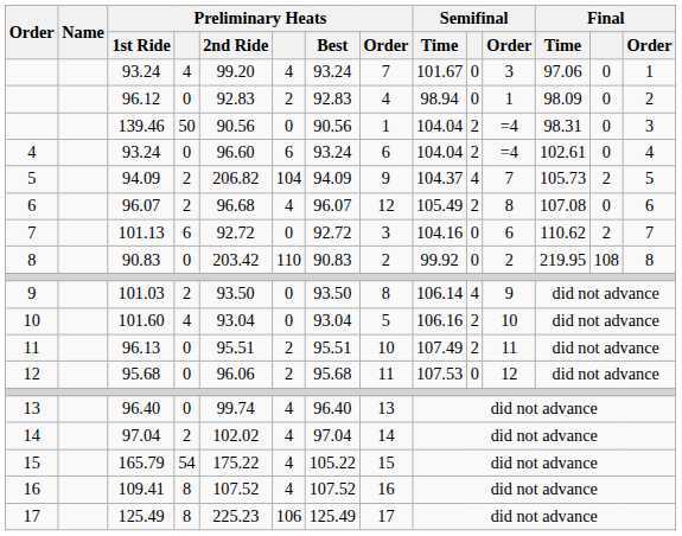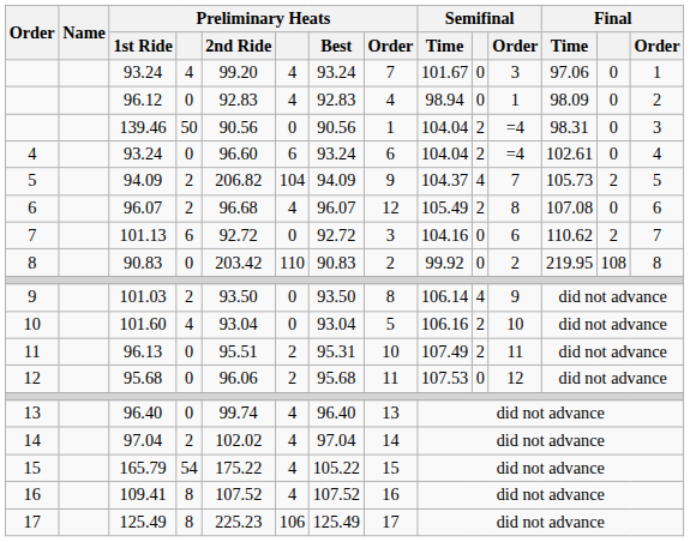 <table class="wikitable sortable" style="text-align:center">
 <tr>
 <th rowspan=2>Order</th>
 <th rowspan=2>Name</th>
 <th colspan=6>Preliminary Heats</th>
 <th colspan=3>Semifinal</th>
 <th colspan=3>Final</th>
 </tr>
 <tr>
 <th>1st Ride</th>
 <th></th>
 <th>2nd Ride</th>
 <th></th>
 <th>Best</th>
 <th>Order</th>
 <th>Time</th>
 <th></th>
 <th>Order</th>
 <th>Time</th>
 <th></th>
 <th>Order</th>
 </tr>
 <tr>
 <td></td>
 <td align=left></td>
 <td>93.24</td>
 <td>4</td>
 <td>99.20</td>
 <td>4</td>
 <td>93.24</td>
 <td>7</td>
 <td>101.67</td>
 <td>0</td>
 <td>3</td>
 <td>97.06</td>
 <td>0</td>
 <td>1</td>
 </tr>
 <tr>
 <td></td>
 <td align=left></td>
 <td>96.12</td>
 <td>0</td>
 <td>92.83</td>
-<td>2</td>
+<td>4</td>
 <td>92.83</td>
 <td>4</td>
 <td>98.94</td>
 <td>0</td>
 <td>1</td>
 <td>98.09</td>
 <td>0</td>
 <td>2</td>
 </tr>
 <tr>
 <td></td>
 <td align=left></td>
 <td>139.46</td>
 <td>50</td>
 <td>90.56</td>
 <td>0</td>
 <td>90.56</td>
 <td>1</td>
 <td>104.04</td>
 <td>2</td>
 <td>=4</td>
 <td>98.31</td>
 <td>0</td>
 <td>3</td>
 </tr>
 <tr>
 <td>4</td>
 <td align=left></td>
 <td>93.24</td>
 <td>0</td>
 <td>96.60</td>
 <td>6</td>
 <td>93.24</td>
 <td>6</td>
 <td>104.04</td>
 <td>2</td>
 <td>=4</td>
 <td>102.61</td>
 <td>0</td>
 <td>4</td>
 </tr>
 <tr>
 <td>5</td>
 <td align=left></td>
 <td>94.09</td>
 <td>2</td>
 <td>206.82</td>
 <td>104</td>
 <td>94.09</td>
 <td>9</td>
 <td>104.37</td>
 <td>4</td>
 <td>7</td>
 <td>105.73</td>
 <td>2</td>
 <td>5</td>
 </tr>
 <tr>
 <td>6</td>
 <td align=left></td>
 <td>96.07</td>
 <td>2</td>
 <td>96.68</td>
 <td>4</td>
 <td>96.07</td>
 <td>12</td>
 <td>105.49</td>
 <td>2</td>
 <td>8</td>
 <td>107.08</td>
 <td>0</td>
 <td>6</td>
 </tr>
 <tr>
 <td>7</td>
 <td align=left></td>
 <td>101.13</td>
 <td>6</td>
 <td>92.72</td>
 <td>0</td>
 <td>92.72</td>
 <td>3</td>
 <td>104.16</td>
 <td>0</td>
 <td>6</td>
 <td>110.62</td>
 <td>2</td>
 <td>7</td>
 </tr>
 <tr>
 <td>8</td>
 <td align=left></td>
 <td>90.83</td>
 <td>0</td>
 <td>203.42</td>
 <td>110</td>
 <td>90.83</td>
 <td>2</td>
 <td>99.92</td>
 <td>0</td>
 <td>2</td>
 <td>219.95</td>
 <td>108</td>
 <td>8</td>
 </tr>
 <tr bgcolor=lightgray>
 <td colspan=14></td>
 </tr>
 <tr>
 <td>9</td>
 <td align=left></td>
 <td>101.03</td>
 <td>2</td>
 <td>93.50</td>
 <td>0</td>
 <td>93.50</td>
 <td>8</td>
 <td>106.14</td>
 <td>4</td>
 <td>9</td>
 <td colspan=3>did not advance</td>
 </tr>
 <tr>
 <td>10</td>
 <td align=left></td>
 <td>101.60</td>
 <td>4</td>
 <td>93.04</td>
 <td>0</td>
 <td>93.04</td>
 <td>5</td>
 <td>106.16</td>
 <td>2</td>
 <td>10</td>
 <td colspan=3>did not advance</td>
 </tr>
 <tr>
 <td>11</td>
 <td align=left></td>
 <td>96.13</td>
 <td>0</td>
 <td>95.51</td>
 <td>2</td>
-<td>95.51</td>
+<td>95.31</td>
 <td>10</td>
 <td>107.49</td>
 <td>2</td>
 <td>11</td>
 <td colspan=3>did not advance</td>
 </tr>
 <tr>
 <td>12</td>
 <td align=left></td>
 <td>95.68</td>
 <td>0</td>
 <td>96.06</td>
 <td>2</td>
 <td>95.68</td>
 <td>11</td>
 <td>107.53</td>
 <td>0</td>
 <td>12</td>
 <td colspan=3>did not advance</td>
 </tr>
 <tr bgcolor=lightgray>
 <td colspan=14></td>
 </tr>
 <tr>
 <td>13</td>
 <td align=left></td>
 <td>96.40</td>
 <td>0</td>
 <td>99.74</td>
 <td>4</td>
 <td>96.40</td>
 <td>13</td>
 <td colspan=6>did not advance</td>
 </tr>
 <tr>
 <td>14</td>
 <td align=left></td>
 <td>97.04</td>
 <td>2</td>
 <td>102.02</td>
 <td>4</td>
 <td>97.04</td>
 <td>14</td>
 <td colspan=6>did not advance</td>
 </tr>
 <tr>
 <td>15</td>
 <td align=left></td>
 <td>165.79</td>
 <td>54</td>
 <td>175.22</td>
 <td>4</td>
 <td>105.22</td>
 <td>15</td>
 <td colspan=6>did not advance</td>
 </tr>
 <tr>
 <td>16</td>
 <td align=left></td>
 <td>109.41</td>
 <td>8</td>
 <td>107.52</td>
 <td>4</td>
 <td>107.52</td>
 <td>16</td>
 <td colspan=6>did not advance</td>
 </tr>
 <tr>
 <td>17</td>
 <td align=left></td>
 <td>125.49</td>
 <td>8</td>
 <td>225.23</td>
 <td>106</td>
 <td>125.49</td>
 <td>17</td>
 <td colspan=6>did not advance</td>
 </tr>
 </table>
